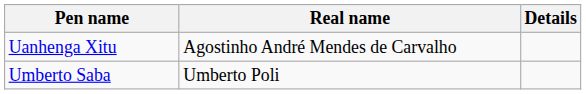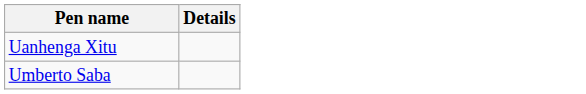 <table class="wikitable sortable">
 <tr>
 <th style="width:150px;">Pen name</th>
-<th style="width:300px;">Real name</th>
 <th class=unsortable>Details</th>
 </tr>
 <tr>
 <td><a href='#'>Uanhenga Xitu</a></td>
-<td>Agostinho André Mendes de Carvalho</td>
 <td></td>
 </tr>
 <tr>
 <td><a href='#'>Umberto Saba</a></td>
-<td>Umberto Poli</td>
 <td></td>
 </tr>
 </table>
